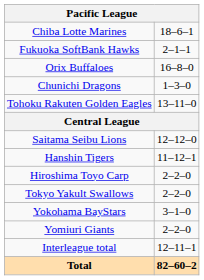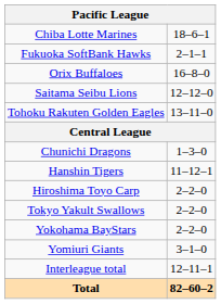 <table class="wikitable">
 <tr style="background-color: #f2f2f2; text-align: center;">
 <td colspan=2><strong>Pacific League</strong></td>
 </tr>
 <tr style="text-align:center">
 <td><a href='#'>Chiba Lotte Marines</a></td>
 <td>18–6–1</td>
 </tr>
 <tr style="text-align:center">
 <td><a href='#'>Fukuoka SoftBank Hawks</a></td>
 <td>2–1–1</td>
 </tr>
 <tr style="text-align:center">
 <td><a href='#'>Orix Buffaloes</a></td>
 <td>16–8–0</td>
 </tr>
 <tr style="text-align:center">
-<td><a href='#'>Chunichi Dragons</a></td>
-<td>1–3–0</td>
+<td><a href='#'>Saitama Seibu Lions</a></td>
+<td>12–12–0</td>
 </tr>
 <tr style="text-align:center">
 <td><a href='#'>Tohoku Rakuten Golden Eagles</a></td>
 <td>13–11–0</td>
 </tr>
 <tr style="background-color: #f2f2f2; text-align: center;">
 <td colspan=2><strong>Central League</strong></td>
 </tr>
 <tr style="text-align:center">
-<td><a href='#'>Saitama Seibu Lions</a></td>
-<td>12–12–0</td>
+<td><a href='#'>Chunichi Dragons</a></td>
+<td>1–3–0</td>
 </tr>
 <tr style="text-align:center">
 <td><a href='#'>Hanshin Tigers</a></td>
 <td>11–12–1</td>
 </tr>
 <tr style="text-align:center">
 <td><a href='#'>Hiroshima Toyo Carp</a></td>
 <td>2–2–0</td>
 </tr>
 <tr style="text-align:center">
 <td><a href='#'>Tokyo Yakult Swallows</a></td>
 <td>2–2–0</td>
 </tr>
 <tr style="text-align:center">
 <td><a href='#'>Yokohama BayStars</a></td>
-<td>3–1–0</td>
+<td>2–2–0</td>
 </tr>
 <tr style="text-align:center">
 <td><a href='#'>Yomiuri Giants</a></td>
-<td>2–2–0</td>
+<td>3–1–0</td>
 </tr>
 <tr style="text-align:center">
 <td><a href='#'>Interleague total</a></td>
 <td>12–11–1</td>
 </tr>
 <tr style="background-color: #ffdead; text-align: center;">
 <td><strong>Total</strong></td>
 <td><strong>82–60–2</strong></td>
 </tr>
 </table>
